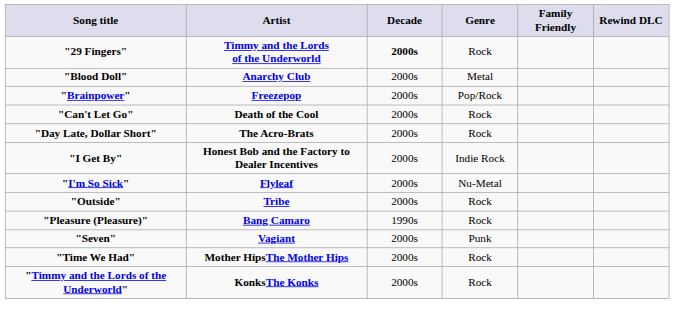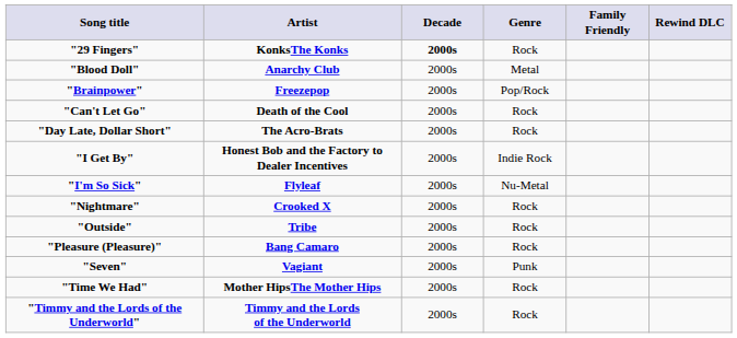 <table class="wikitable sortable" style="font-size:90%; text-align:center; margin: 5px;">
 <tr>
 <th style="background-color:#ddddee;" width=225>Song title</th>
 <th style="background-color:#ddddee;" width=225>Artist</th>
 <th style="background-color:#ddddee;" width=90>Decade</th>
 <th style="background-color:#ddddee;" width=90>Genre</th>
 <th style="background-color:#ddddee;" width=90>Family Friendly</th>
 <th style="background-color:#ddddee;" width=90>Rewind DLC</th>
 </tr>
 <tr>
 <td><strong>"29 Fingers"</strong></td>
-<td><strong><a href='#'>Timmy and the Lords<br> of the Underworld</a></strong></td>
+<td><strong><span>Konks</span><a href='#'>The Konks</a></strong></td>
 <td><strong>2000s</strong></td>
 <td>Rock</td>
 <td></td>
 <td></td>
 </tr>
 <tr>
 <td><strong>"Blood Doll"</strong></td>
 <td><strong><a href='#'>Anarchy Club</a></strong></td>
 <td>2000s</td>
 <td>Metal</td>
 <td></td>
 <td></td>
 </tr>
 <tr>
 <td><strong>"<a href='#'>Brainpower</a>"</strong></td>
 <td><strong><a href='#'>Freezepop</a></strong></td>
 <td>2000s</td>
 <td>Pop/Rock</td>
 <td></td>
 <td></td>
 </tr>
 <tr>
 <td><strong>"Can't Let Go"</strong></td>
 <td><strong>Death of the Cool</strong></td>
 <td>2000s</td>
 <td>Rock</td>
 <td></td>
 <td></td>
 </tr>
 <tr>
 <td><strong>"Day Late, Dollar Short"</strong></td>
 <td><strong>The Acro-Brats</strong></td>
 <td>2000s</td>
 <td>Rock</td>
 <td></td>
 <td></td>
 </tr>
 <tr>
 <td><strong>"I Get By"</strong></td>
 <td><strong>Honest Bob and the Factory to Dealer Incentives</strong></td>
 <td>2000s</td>
 <td>Indie Rock</td>
 <td></td>
 <td></td>
 </tr>
 <tr>
 <td><strong>"<a href='#'>I'm So Sick</a>"</strong></td>
 <td><strong><a href='#'>Flyleaf</a></strong></td>
 <td>2000s</td>
 <td>Nu-Metal</td>
 <td></td>
 <td></td>
 </tr>
 <tr>
+<td><strong>"Nightmare"</strong></td>
+<td><strong><a href='#'>Crooked X</a></strong></td>
+<td>2000s</td>
+<td>Rock</td>
+<td></td>
+<td></td>
+</tr>
+<tr>
 <td><strong>"Outside"</strong></td>
 <td><strong><a href='#'>Tribe</a></strong></td>
 <td>2000s</td>
 <td>Rock</td>
 <td></td>
 <td></td>
 </tr>
 <tr>
 <td><strong>"Pleasure (Pleasure)"</strong></td>
 <td><strong><a href='#'>Bang Camaro</a></strong></td>
-<td>1990s</td>
+<td>2000s</td>
 <td>Rock</td>
 <td></td>
 <td></td>
 </tr>
 <tr>
 <td><strong>"Seven"</strong></td>
 <td><strong><a href='#'>Vagiant</a></strong></td>
 <td>2000s</td>
 <td>Punk</td>
 <td></td>
 <td></td>
 </tr>
 <tr>
 <td><strong>"Time We Had"</strong></td>
 <td><strong><span>Mother Hips</span><a href='#'>The Mother Hips</a></strong></td>
 <td>2000s</td>
 <td>Rock</td>
 <td></td>
 <td></td>
 </tr>
 <tr>
 <td><strong>"<a href='#'>Timmy and the Lords of the Underworld</a>"</strong></td>
-<td><strong><span>Konks</span><a href='#'>The Konks</a></strong></td>
+<td><strong><a href='#'>Timmy and the Lords<br> of the Underworld</a></strong></td>
 <td>2000s</td>
 <td>Rock</td>
 <td></td>
 <td></td>
 </tr>
 </table>
